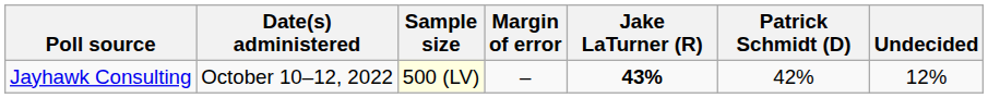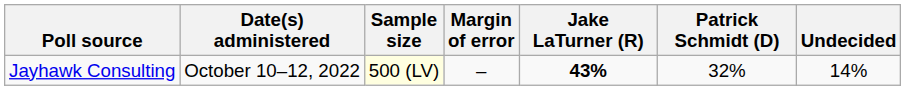 <table class="wikitable" style="font-size:90%;text-align:center;">
 <tr valign=bottom>
 <th>Poll source</th>
 <th>Date(s)<br>administered</th>
 <th>Sample<br>size</th>
 <th>Margin<br>of error</th>
 <th style="width:100px;">Jake<br>LaTurner (R)</th>
 <th style="width:100px;">Patrick<br>Schmidt (D)</th>
 <th>Undecided</th>
 </tr>
 <tr>
 <td style="text-align:left;"><a href='#'>Jayhawk Consulting</a></td>
 <td>October 10–12, 2022</td>
 <td style="background: lightyellow;">500 (LV)</td>
 <td>–</td>
 <td><strong>43%</strong></td>
-<td>42%</td>
-<td>12%</td>
+<td>32%</td>
+<td>14%</td>
 </tr>
 </table>
